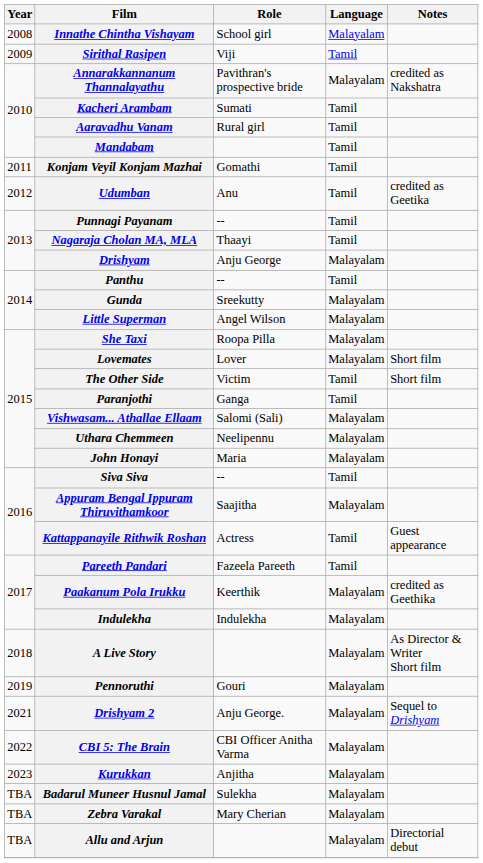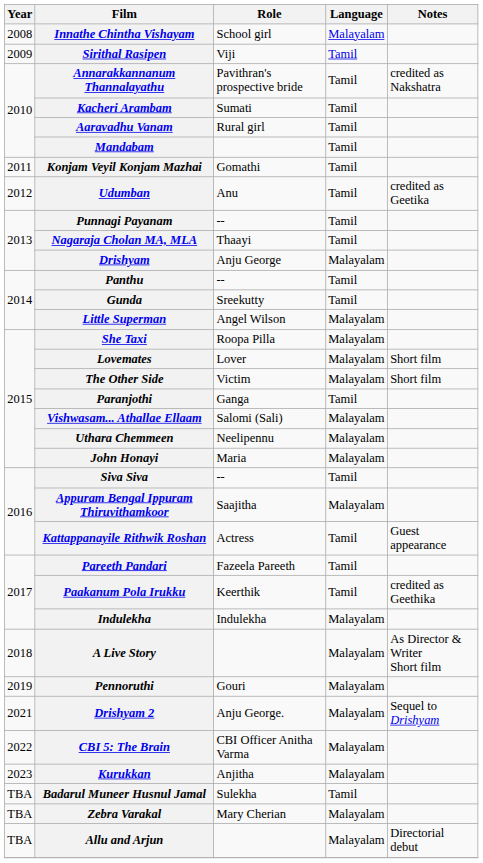 <table class="wikitable plainrowheaders sortable">
 <tr>
 <th scope="col" class="unsortable">Year</th>
 <th scope="col">Film</th>
 <th scope="col">Role</th>
 <th scope="col">Language</th>
 <th scope="col" class="unsortable">Notes</th>
 </tr>
 <tr>
 <td>2008</td>
 <th scope="row"><em><a href='#'>Innathe Chintha Vishayam</a></em></th>
 <td>School girl</td>
 <td><a href='#'>Malayalam</a></td>
 <td></td>
 </tr>
 <tr>
 <td>2009</td>
 <th scope="row"><em><a href='#'>Sirithal Rasipen</a></em></th>
 <td>Viji</td>
 <td><a href='#'>Tamil</a></td>
 <td></td>
 </tr>
 <tr>
 <td rowspan="4">2010</td>
 <th scope="row"><em><a href='#'>Annarakkannanum Thannalayathu</a></em></th>
 <td>Pavithran's prospective bride</td>
-<td>Malayalam</td>
+<td>Tamil</td>
 <td>credited as Nakshatra</td>
 </tr>
 <tr>
 <th scope="row"><em><a href='#'>Kacheri Arambam</a></em></th>
 <td>Sumati</td>
 <td>Tamil</td>
 <td></td>
 </tr>
 <tr>
 <th scope="row"><em><a href='#'>Aaravadhu Vanam</a></em></th>
 <td>Rural girl</td>
 <td>Tamil</td>
 <td></td>
 </tr>
 <tr>
 <th scope="row"><em><a href='#'>Mandabam</a></em></th>
 <td></td>
 <td>Tamil</td>
 <td></td>
 </tr>
 <tr>
 <td>2011</td>
 <th scope="row"><em>Konjam Veyil Konjam Mazhai</em></th>
 <td>Gomathi</td>
 <td>Tamil</td>
 <td></td>
 </tr>
 <tr>
 <td>2012</td>
 <th scope="row"><em><a href='#'>Udumban</a></em></th>
 <td>Anu</td>
 <td>Tamil</td>
 <td>credited as Geetika</td>
 </tr>
 <tr>
 <td rowspan="3">2013</td>
 <th scope="row"><em>Punnagi Payanam</em></th>
 <td>--</td>
 <td>Tamil</td>
 <td></td>
 </tr>
 <tr>
 <th scope="row"><em><a href='#'>Nagaraja Cholan MA, MLA</a></em></th>
 <td>Thaayi</td>
 <td>Tamil</td>
 <td></td>
 </tr>
 <tr>
 <th scope="row"><em><a href='#'>Drishyam</a></em></th>
 <td>Anju George</td>
 <td>Malayalam</td>
 <td></td>
 </tr>
 <tr>
 <td rowspan="3">2014</td>
 <th scope="row"><em>Panthu</em></th>
 <td>--</td>
 <td>Tamil</td>
 <td></td>
 </tr>
 <tr>
 <th scope="row"><em>Gunda</em></th>
 <td>Sreekutty</td>
-<td>Malayalam</td>
+<td>Tamil</td>
 <td></td>
 </tr>
 <tr>
 <th scope="row"><em><a href='#'>Little Superman</a></em></th>
 <td>Angel Wilson</td>
 <td>Malayalam</td>
 <td></td>
 </tr>
 <tr>
 <td rowspan="7">2015</td>
 <th scope="row"><em><a href='#'>She Taxi</a></em></th>
 <td>Roopa Pilla</td>
 <td>Malayalam</td>
 <td></td>
 </tr>
 <tr>
 <th scope="row"><em>Lovemates</em></th>
 <td>Lover</td>
 <td>Malayalam</td>
 <td>Short film</td>
 </tr>
 <tr>
 <th scope="row"><em>The Other Side</em></th>
 <td>Victim</td>
-<td>Tamil</td>
+<td>Malayalam</td>
 <td>Short film</td>
 </tr>
 <tr>
 <th scope="row"><em>Paranjothi</em></th>
 <td>Ganga</td>
 <td>Tamil</td>
 <td></td>
 </tr>
 <tr>
 <th scope="row"><em><a href='#'>Vishwasam... Athallae Ellaam</a></em></th>
 <td>Salomi (Sali)</td>
 <td>Malayalam</td>
 <td></td>
 </tr>
 <tr>
 <th scope="row"><em>Uthara Chemmeen</em></th>
 <td>Neelipennu</td>
 <td>Malayalam</td>
 <td></td>
 </tr>
 <tr>
 <th scope="row"><em>John Honayi</em></th>
 <td>Maria</td>
 <td>Malayalam</td>
 <td></td>
 </tr>
 <tr>
 <td rowspan="3">2016</td>
 <th scope="row"><em>Siva Siva</em></th>
 <td>--</td>
 <td>Tamil</td>
 <td></td>
 </tr>
 <tr>
 <th scope="row"><em><a href='#'>Appuram Bengal Ippuram Thiruvithamkoor</a></em></th>
 <td>Saajitha</td>
 <td>Malayalam</td>
 <td></td>
 </tr>
 <tr>
 <th scope="row"><em><a href='#'>Kattappanayile Rithwik Roshan</a></em></th>
 <td>Actress</td>
 <td>Tamil</td>
 <td>Guest appearance</td>
 </tr>
 <tr>
 <td rowspan="3">2017</td>
 <th scope="row"><em><a href='#'>Pareeth Pandari</a></em></th>
 <td>Fazeela Pareeth</td>
 <td>Tamil</td>
 <td></td>
 </tr>
 <tr>
 <th scope="row"><em><a href='#'>Paakanum Pola Irukku</a></em></th>
 <td>Keerthik</td>
-<td>Malayalam</td>
+<td>Tamil</td>
 <td>credited as Geethika</td>
 </tr>
 <tr>
 <th scope="row"><em>Indulekha</em></th>
 <td>Indulekha</td>
 <td>Malayalam</td>
 <td></td>
 </tr>
 <tr>
 <td>2018</td>
 <th scope="row"><em>A Live Story</em></th>
 <td></td>
 <td>Malayalam</td>
 <td>As Director & Writer <br>Short film</td>
 </tr>
 <tr>
 <td>2019</td>
 <th scope="row"><em>Pennoruthi</em></th>
 <td>Gouri</td>
 <td>Malayalam</td>
 <td></td>
 </tr>
 <tr>
 <td>2021</td>
 <th scope="row"><em><a href='#'>Drishyam 2</a></em></th>
 <td>Anju George.</td>
 <td>Malayalam</td>
 <td>Sequel to <em><a href='#'>Drishyam</a></em></td>
 </tr>
 <tr>
 <td>2022</td>
 <th scope="row"><em><a href='#'>CBI 5: The Brain</a></em></th>
 <td>CBI Officer Anitha Varma</td>
 <td>Malayalam</td>
 <td></td>
 </tr>
 <tr>
 <td>2023</td>
 <th scope="row"><em><a href='#'>Kurukkan</a></em></th>
 <td>Anjitha</td>
 <td>Malayalam</td>
 <td></td>
 </tr>
 <tr>
 <td>TBA</td>
 <th scope="row"><em>Badarul Muneer Husnul Jamal</em></th>
 <td>Sulekha</td>
-<td>Malayalam</td>
+<td>Tamil</td>
 <td></td>
 </tr>
 <tr>
 <td>TBA</td>
 <th scope="row"><em>Zebra Varakal</em></th>
 <td>Mary Cherian</td>
 <td>Malayalam</td>
 <td></td>
 </tr>
 <tr>
 <td>TBA</td>
 <th scope="row"><em>Allu and Arjun</em></th>
 <td></td>
 <td>Malayalam</td>
 <td>Directorial debut</td>
 </tr>
 <tr>
 </tr>
 </table>
